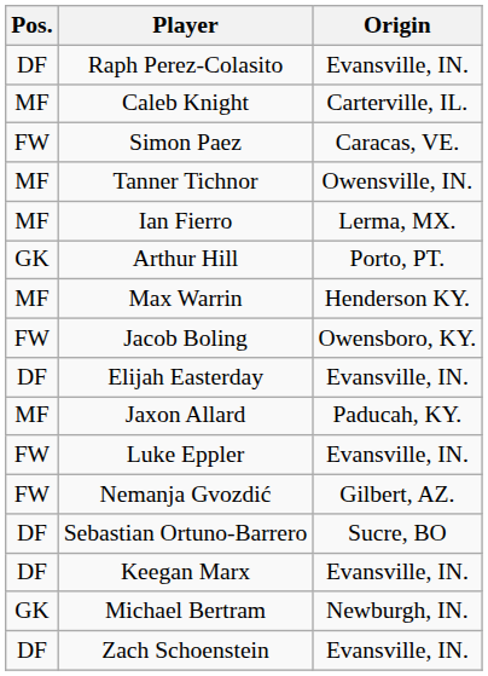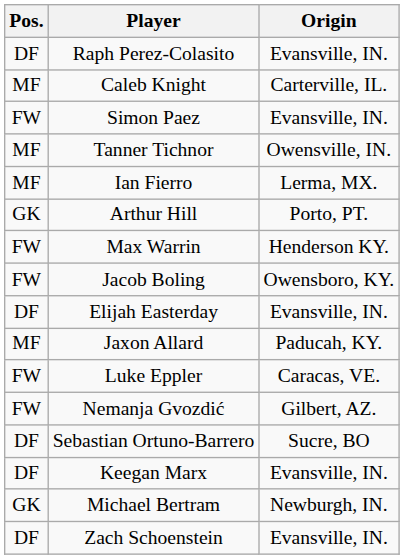 <table class="wikitable" style="font-size:90%; text-align:center;">
 <tr style="background:#f0f6ff;">
 <th>Pos.</th>
 <th rowspan=1>Player</th>
 <th rowspan=1>Origin</th>
 </tr>
 <tr>
 <td>DF</td>
 <td>Raph Perez-Colasito</td>
 <td>Evansville, IN.</td>
 </tr>
 <tr>
 <td>MF</td>
 <td>Caleb Knight</td>
 <td>Carterville, IL.</td>
 </tr>
 <tr>
 <td>FW</td>
 <td>Simon Paez</td>
-<td>Caracas, VE.</td>
+<td>Evansville, IN.</td>
 </tr>
 <tr>
 <td>MF</td>
 <td>Tanner Tichnor</td>
 <td>Owensville, IN.</td>
 </tr>
 <tr>
 <td>MF</td>
 <td>Ian Fierro</td>
 <td>Lerma, MX.</td>
 </tr>
 <tr>
 <td>GK</td>
 <td>Arthur Hill</td>
 <td>Porto, PT.</td>
 </tr>
 <tr>
-<td>MF</td>
+<td>FW</td>
 <td>Max Warrin</td>
 <td>Henderson KY.</td>
 </tr>
 <tr>
 <td>FW</td>
 <td>Jacob Boling</td>
 <td>Owensboro, KY.</td>
 </tr>
 <tr>
 <td>DF</td>
 <td>Elijah Easterday</td>
 <td>Evansville, IN.</td>
 </tr>
 <tr>
 <td>MF</td>
 <td>Jaxon Allard</td>
 <td>Paducah, KY.</td>
 </tr>
 <tr>
 <td>FW</td>
 <td>Luke Eppler</td>
-<td>Evansville, IN.</td>
+<td>Caracas, VE.</td>
 </tr>
 <tr>
 <td>FW</td>
 <td>Nemanja Gvozdić</td>
 <td>Gilbert, AZ.</td>
 </tr>
 <tr>
 <td>DF</td>
 <td>Sebastian Ortuno-Barrero</td>
 <td>Sucre, BO</td>
 </tr>
 <tr>
 <td>DF</td>
 <td>Keegan Marx</td>
 <td>Evansville, IN.</td>
 </tr>
 <tr>
 <td>GK</td>
 <td>Michael Bertram</td>
 <td>Newburgh, IN.</td>
 </tr>
 <tr>
 <td>DF</td>
 <td>Zach Schoenstein</td>
 <td>Evansville, IN.</td>
 </tr>
 </table>
